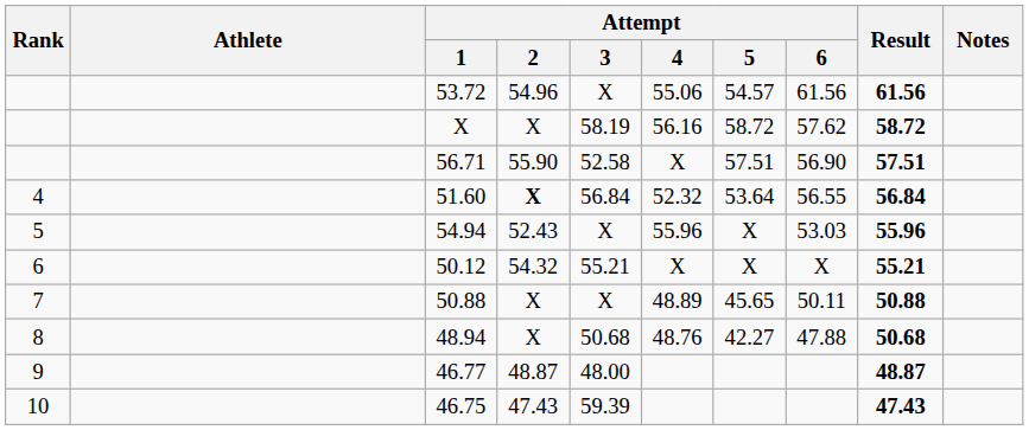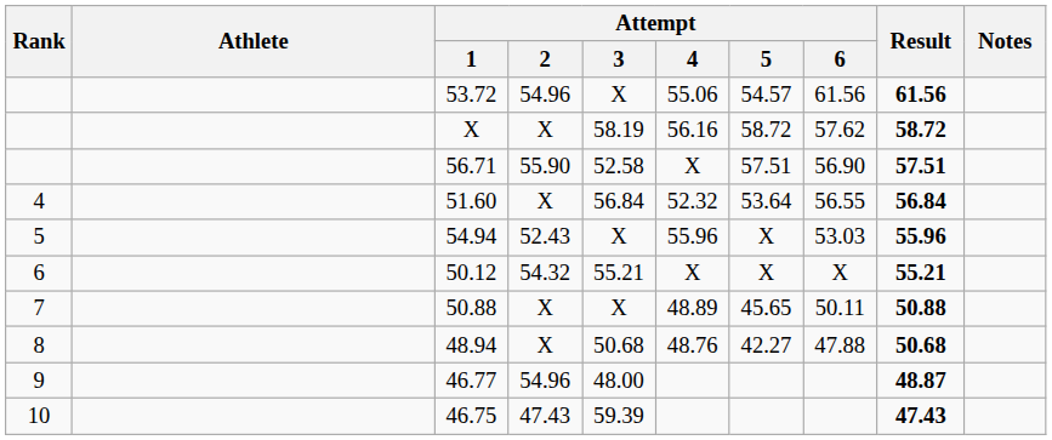 <table class="wikitable" style="text-align:center">
 <tr>
 <th rowspan=2 width=40>Rank</th>
 <th rowspan=2 width=250>Athlete</th>
 <th colspan=6>Attempt</th>
 <th rowspan=2 width=55>Result</th>
 <th rowspan=2 width=50>Notes</th>
 </tr>
 <tr>
 <th width=45>1</th>
 <th width=45>2</th>
 <th width=45>3</th>
 <th width=45>4</th>
 <th width=45>5</th>
 <th width=45>6</th>
 </tr>
 <tr>
 <td></td>
 <td align=left></td>
 <td>53.72</td>
 <td>54.96</td>
 <td>X</td>
 <td>55.06</td>
 <td>54.57</td>
 <td>61.56</td>
 <td><strong>61.56</strong></td>
 <td></td>
 </tr>
 <tr>
 <td></td>
 <td align=left></td>
 <td>X</td>
 <td>X</td>
 <td>58.19</td>
 <td>56.16</td>
 <td>58.72</td>
 <td>57.62</td>
 <td><strong>58.72</strong></td>
 <td></td>
 </tr>
 <tr>
 <td></td>
 <td align=left></td>
 <td>56.71</td>
 <td>55.90</td>
 <td>52.58</td>
 <td>X</td>
 <td>57.51</td>
 <td>56.90</td>
 <td><strong>57.51</strong></td>
 <td></td>
 </tr>
 <tr>
 <td>4</td>
 <td align=left></td>
 <td>51.60</td>
-<td><strong>X</strong></td>
+<td>X</td>
 <td>56.84</td>
 <td>52.32</td>
 <td>53.64</td>
 <td>56.55</td>
 <td><strong>56.84</strong></td>
 <td></td>
 </tr>
 <tr>
 <td>5</td>
 <td align=left></td>
 <td>54.94</td>
 <td>52.43</td>
 <td>X</td>
 <td>55.96</td>
 <td>X</td>
 <td>53.03</td>
 <td><strong>55.96</strong></td>
 <td></td>
 </tr>
 <tr>
 <td>6</td>
 <td align=left></td>
 <td>50.12</td>
 <td>54.32</td>
 <td>55.21</td>
 <td>X</td>
 <td>X</td>
 <td>X</td>
 <td><strong>55.21</strong></td>
 <td></td>
 </tr>
 <tr>
 <td>7</td>
 <td align=left></td>
 <td>50.88</td>
 <td>X</td>
 <td>X</td>
 <td>48.89</td>
 <td>45.65</td>
 <td>50.11</td>
 <td><strong>50.88</strong></td>
 <td></td>
 </tr>
 <tr>
 <td>8</td>
 <td align=left></td>
 <td>48.94</td>
 <td>X</td>
 <td>50.68</td>
 <td>48.76</td>
 <td>42.27</td>
 <td>47.88</td>
 <td><strong>50.68</strong></td>
 <td></td>
 </tr>
 <tr>
 <td>9</td>
 <td align=left></td>
 <td>46.77</td>
-<td>48.87</td>
+<td>54.96</td>
 <td>48.00</td>
 <td></td>
 <td></td>
 <td></td>
 <td><strong>48.87</strong></td>
 <td></td>
 </tr>
 <tr>
 <td>10</td>
 <td align=left></td>
 <td>46.75</td>
 <td>47.43</td>
 <td>59.39</td>
 <td></td>
 <td></td>
 <td></td>
 <td><strong>47.43</strong></td>
 <td></td>
 </tr>
 </table>
